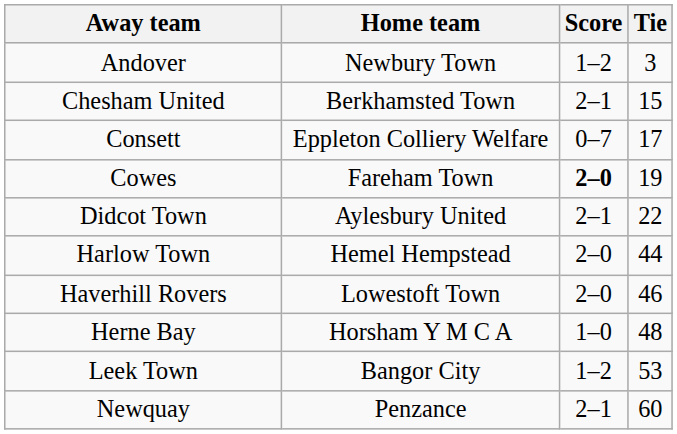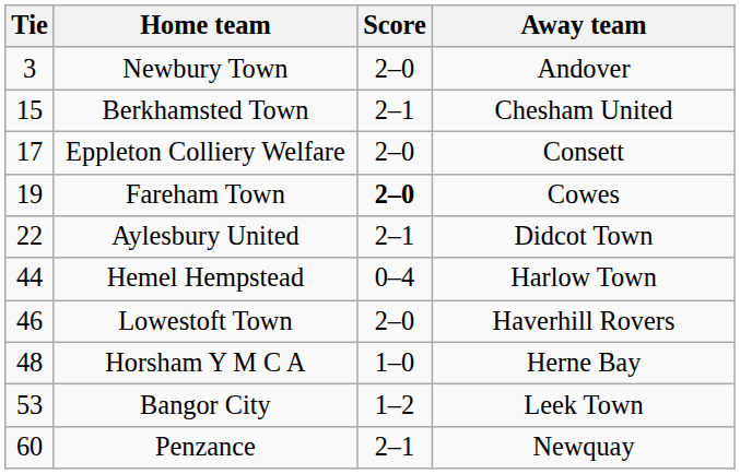 <table class="wikitable" style="text-align:center;">
 <tr>
-<th width=175>Away team</th>
+<th width=20>Tie</th>
 <th width=175>Home team</th>
 <th width=20>Score</th>
-<th width=20>Tie</th>
+<th width=175>Away team</th>
 </tr>
 <tr>
+<td>3</td>
+<td>Newbury Town</td>
+<td>2–0</td>
 <td>Andover</td>
-<td>Newbury Town</td>
-<td>1–2</td>
-<td>3</td>
 </tr>
 <tr>
-<td>Chesham United</td>
+<td>15</td>
 <td>Berkhamsted Town</td>
 <td>2–1</td>
-<td>15</td>
+<td>Chesham United</td>
 </tr>
 <tr>
+<td>17</td>
+<td>Eppleton Colliery Welfare</td>
+<td>2–0</td>
 <td>Consett</td>
-<td>Eppleton Colliery Welfare</td>
-<td>0–7</td>
-<td>17</td>
 </tr>
 <tr>
-<td>Cowes</td>
+<td>19</td>
 <td>Fareham Town</td>
 <td><strong>2–0</strong></td>
-<td>19</td>
+<td>Cowes</td>
 </tr>
 <tr>
-<td>Didcot Town</td>
+<td>22</td>
 <td>Aylesbury United</td>
 <td>2–1</td>
-<td>22</td>
+<td>Didcot Town</td>
 </tr>
 <tr>
+<td>44</td>
+<td>Hemel Hempstead</td>
+<td>0–4</td>
 <td>Harlow Town</td>
-<td>Hemel Hempstead</td>
-<td>2–0</td>
-<td>44</td>
 </tr>
 <tr>
-<td>Haverhill Rovers</td>
+<td>46</td>
 <td>Lowestoft Town</td>
 <td>2–0</td>
-<td>46</td>
+<td>Haverhill Rovers</td>
 </tr>
 <tr>
-<td>Herne Bay</td>
+<td>48</td>
 <td>Horsham Y M C A</td>
 <td>1–0</td>
-<td>48</td>
+<td>Herne Bay</td>
 </tr>
 <tr>
-<td>Leek Town</td>
+<td>53</td>
 <td>Bangor City</td>
 <td>1–2</td>
-<td>53</td>
+<td>Leek Town</td>
 </tr>
 <tr>
-<td>Newquay</td>
+<td>60</td>
 <td>Penzance</td>
 <td>2–1</td>
-<td>60</td>
+<td>Newquay</td>
 </tr>
 </table>
